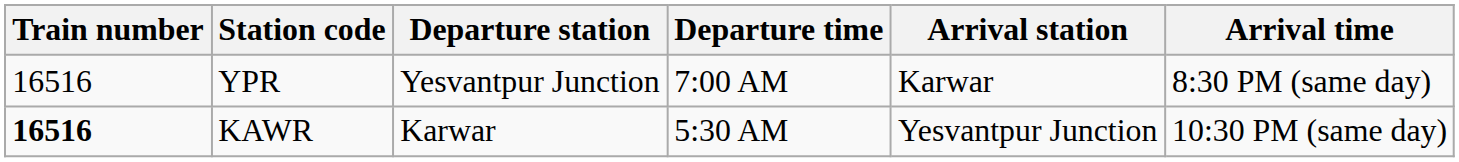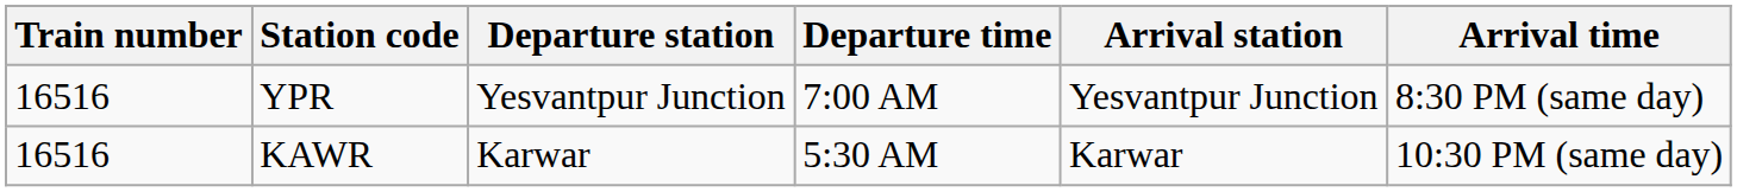 <table class="wikitable">
 <tr>
 <th>Train number</th>
 <th>Station code</th>
 <th>Departure station</th>
 <th>Departure time</th>
 <th>Arrival station</th>
 <th>Arrival time</th>
 </tr>
 <tr>
 <td>16516</td>
 <td>YPR</td>
 <td>Yesvantpur Junction</td>
 <td>7:00 AM</td>
-<td>Karwar</td>
+<td>Yesvantpur Junction</td>
 <td>8:30 PM (same day)</td>
 </tr>
 <tr>
-<td><strong>16516</strong></td>
+<td>16516</td>
 <td>KAWR</td>
 <td>Karwar</td>
 <td>5:30 AM</td>
-<td>Yesvantpur Junction</td>
+<td>Karwar</td>
 <td>10:30 PM (same day)</td>
 </tr>
 </table>
